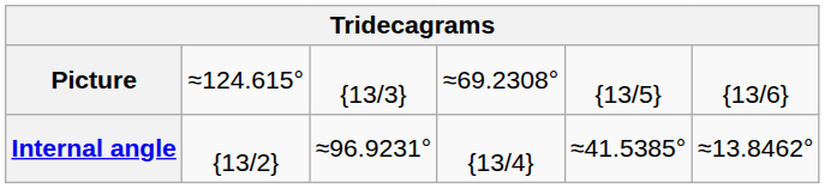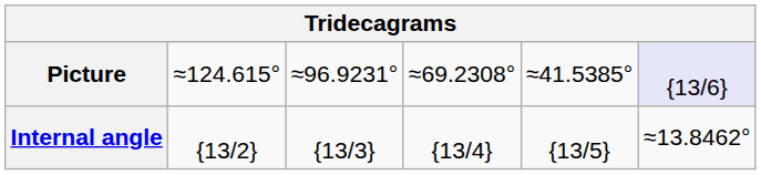 <table class="wikitable collapsible collapsed">
 <tr>
 <th colspan=12>Tridecagrams</th>
 </tr>
 <tr align=center>
 <th>Picture</th>
 <td>≈124.615°</td>
-<td><br>{13/3}</td>
+<td>≈96.9231°</td>
 <td>≈69.2308°</td>
-<td><br>{13/5}</td>
-<td><br>{13/6}</td>
+<td>≈41.5385°</td>
+<td style="background: lavender;"><br>{13/6}</td>
 </tr>
 <tr align=center>
 <th><a href='#'>Internal angle</a></th>
 <td><br>{13/2}</td>
-<td>≈96.9231°</td>
+<td><br>{13/3}</td>
 <td><br>{13/4}</td>
-<td>≈41.5385°</td>
+<td><br>{13/5}</td>
 <td>≈13.8462°</td>
 </tr>
 </table>
